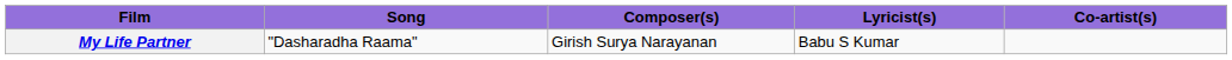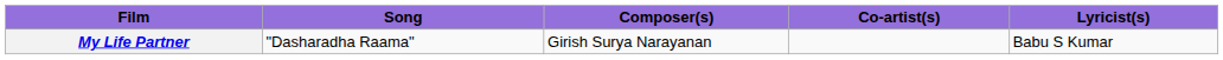 <table class="wikitable plainrowheaders" width="100%" textcolor:#000;">
 <tr style="background:#9370db; text-align:center;">
 <td scope="col" width=21%><strong>Film</strong></td>
 <td scope="col" width=23%><strong>Song</strong></td>
 <td scope="col" width=20%><strong>Composer(s)</strong></td>
+<td scope="col" width=18%><strong>Co-artist(s)</strong></td>
 <td scope="col" width=17%><strong>Lyricist(s)</strong></td>
-<td scope="col" width=18%><strong>Co-artist(s)</strong></td>
 </tr>
 <tr>
 <th scope="row"><em><a href='#'>My Life Partner</a></em></th>
 <td>"Dasharadha Raama"</td>
 <td>Girish Surya Narayanan</td>
+<td></td>
 <td>Babu S Kumar</td>
-<td></td>
 </tr>
 </table>
